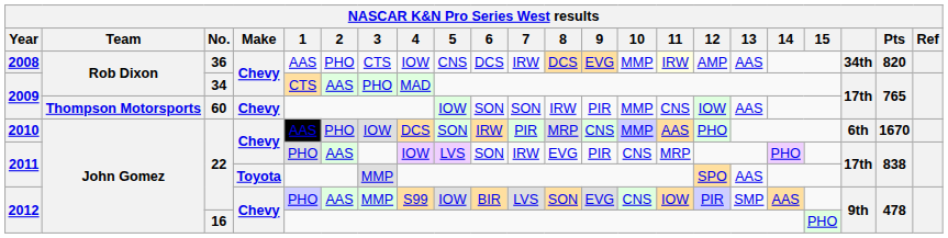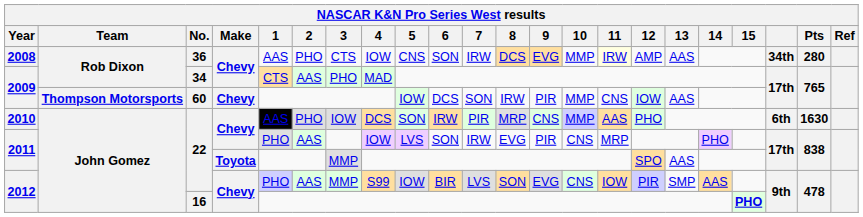 <table class="wikitable" style="text-align:center; font-size:75%">
 <tr>
 <th colspan=23><a href='#'>NASCAR K&N Pro Series West</a> results</th>
 </tr>
 <tr>
 <th>Year</th>
 <th>Team</th>
 <th>No.</th>
 <th>Make</th>
 <th>1</th>
 <th>2</th>
 <th>3</th>
 <th>4</th>
 <th>5</th>
 <th>6</th>
 <th>7</th>
 <th>8</th>
 <th>9</th>
 <th>10</th>
 <th>11</th>
 <th>12</th>
 <th>13</th>
 <th>14</th>
 <th>15</th>
 <th></th>
 <th>Pts</th>
 <th>Ref</th>
 </tr>
 <tr>
 <th><a href='#'>2008</a></th>
 <th rowspan=2>Rob Dixon</th>
 <th>36</th>
 <th rowspan=2><a href='#'>Chevy</a></th>
 <td><a href='#'>AAS</a></td>
 <td><a href='#'>PHO</a></td>
 <td><a href='#'>CTS</a></td>
 <td><a href='#'>IOW</a></td>
 <td><a href='#'>CNS</a></td>
-<td><a href='#'>DCS</a></td>
+<td><a href='#'>SON</a></td>
 <td><a href='#'>IRW</a></td>
 <td style="background:#FFDF9F;"><a href='#'>DCS</a><br></td>
 <td style="background:#FFDF9F;"><a href='#'>EVG</a><br></td>
 <td><a href='#'>MMP</a></td>
 <td style="background: lightyellow;"><a href='#'>IRW</a></td>
 <td><a href='#'>AMP</a></td>
 <td><a href='#'>AAS</a></td>
 <td colspan=2></td>
 <th>34th</th>
-<th>820</th>
+<th>280</th>
 <th></th>
 </tr>
 <tr>
 <th rowspan=2><a href='#'>2009</a></th>
 <th>34</th>
 <td style="background:#FFDF9F;"><a href='#'>CTS</a><br></td>
 <td style="background:#DFFFDF;"><a href='#'>AAS</a><br></td>
 <td style="background:#DFFFDF;"><a href='#'>PHO</a><br></td>
 <td style="background:#DFFFDF;"><a href='#'>MAD</a><br></td>
 <td colspan=11></td>
 <th rowspan=2>17th</th>
 <th rowspan=2>765</th>
 <th rowspan=2></th>
 </tr>
 <tr>
 <th><a href='#'>Thompson Motorsports</a></th>
 <th>60</th>
 <th><a href='#'>Chevy</a></th>
 <td colspan=4></td>
 <td style="background:#DFFFDF;"><a href='#'>IOW</a><br></td>
-<td><a href='#'>SON</a></td>
+<td><a href='#'>DCS</a></td>
 <td><a href='#'>SON</a></td>
 <td><a href='#'>IRW</a></td>
 <td><a href='#'>PIR</a></td>
 <td><a href='#'>MMP</a></td>
 <td><a href='#'>CNS</a></td>
 <td style="background:#DFFFDF;"><a href='#'>IOW</a><br></td>
 <td><a href='#'>AAS</a></td>
 <td colspan=2></td>
 </tr>
 <tr>
 <th><a href='#'>2010</a></th>
 <th rowspan=5>John Gomez</th>
 <th rowspan=4>22</th>
 <th rowspan=2><a href='#'>Chevy</a></th>
 <td style="background-color:#000000;color:white;"><a href='#'><span>AAS</span></a><br></td>
 <td style="background:#DFDFDF;"><a href='#'>PHO</a><br></td>
 <td style="background:#DFDFDF;"><a href='#'>IOW</a><br></td>
 <td style="background:#FFDF9F;"><a href='#'>DCS</a><br></td>
 <td style="background:#DFFFDF;"><a href='#'>SON</a><br></td>
 <td style="background:#FFDF9F;"><a href='#'>IRW</a><br></td>
 <td style="background:#DFFFDF;"><a href='#'>PIR</a><br></td>
 <td style="background:#DFDFDF;"><a href='#'>MRP</a><br></td>
 <td style="background:#DFFFDF;"><a href='#'>CNS</a><br></td>
 <td style="background:#CFCFFF;"><a href='#'>MMP</a><br></td>
 <td style="background:#FFDF9F;"><a href='#'>AAS</a><br></td>
 <td style="background:#DFFFDF;"><a href='#'>PHO</a><br></td>
 <td colspan=3></td>
 <th>6th</th>
-<th>1670</th>
+<th>1630</th>
 <th></th>
 </tr>
 <tr>
 <th rowspan=2><a href='#'>2011</a></th>
 <td style="background:#DFDFDF;"><a href='#'>PHO</a><br></td>
 <td style="background:#DFFFDF;"><a href='#'>AAS</a><br></td>
 <td></td>
 <td style="background:#EFCFFF;"><a href='#'>IOW</a><br></td>
 <td style="background:#EFCFFF;"><a href='#'>LVS</a><br></td>
 <td><a href='#'>SON</a></td>
 <td><a href='#'>IRW</a></td>
 <td><a href='#'>EVG</a></td>
 <td><a href='#'>PIR</a></td>
 <td><a href='#'>CNS</a></td>
 <td><a href='#'>MRP</a></td>
 <td colspan=2></td>
 <td style="background:#EFCFFF;"><a href='#'>PHO</a><br></td>
 <td></td>
 <th rowspan=2>17th</th>
 <th rowspan=2>838</th>
 <th rowspan=2></th>
 </tr>
 <tr>
 <th><a href='#'>Toyota</a></th>
 <td colspan=2></td>
 <td style="background:#DFDFDF;"><a href='#'>MMP</a><br></td>
 <td colspan=8></td>
 <td style="background:#FFDF9F;"><a href='#'>SPO</a><br></td>
 <td><a href='#'>AAS</a></td>
 <td colspan=2></td>
 </tr>
 <tr>
 <th rowspan=2><a href='#'>2012</a></th>
 <th rowspan=2><a href='#'>Chevy</a></th>
 <td style="background:#CFCFFF;"><a href='#'>PHO</a><br></td>
 <td style="background:#DFFFDF;"><a href='#'>AAS</a><br></td>
 <td style="background:#DFFFDF;"><a href='#'>MMP</a><br></td>
 <td style="background:#FFDF9F;"><a href='#'>S99</a><br></td>
 <td style="background:#DFDFDF;"><a href='#'>IOW</a><br></td>
 <td style="background:#FFDF9F;"><a href='#'>BIR</a><br></td>
 <td style="background:#DFDFDF;"><a href='#'>LVS</a><br></td>
 <td style="background:#FFDF9F;"><a href='#'>SON</a><br></td>
 <td style="background:#DFDFDF;"><a href='#'>EVG</a><br></td>
 <td style="background:#DFFFDF;"><a href='#'>CNS</a><br></td>
 <td style="background:#FFDF9F;"><a href='#'>IOW</a><br></td>
 <td style="background:#CFCFFF;"><a href='#'>PIR</a><br></td>
 <td><a href='#'>SMP</a></td>
 <td style="background:#FFDF9F;"><a href='#'>AAS</a><br></td>
 <td></td>
 <th rowspan=2>9th</th>
 <th rowspan=2>478</th>
 <th rowspan=2></th>
 </tr>
 <tr>
 <th>16</th>
 <td colspan=14></td>
-<td style="background:#DFFFDF;"><a href='#'>PHO</a><br></td>
+<td style="background:#DFFFDF;"><strong><a href='#'>PHO</a><br></strong></td>
 </tr>
 </table>
